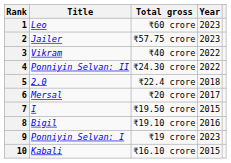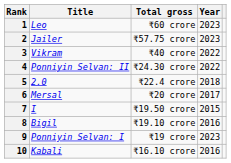 <table class="wikitable sortable plainrowheaders">
 <tr>
 <th scope="col">Rank</th>
 <th scope="col">Title</th>
 <th scope="col">Total gross</th>
 <th scope="col">Year</th>
 <th scope="col" class="unsortable"></th>
 </tr>
 <tr>
 <th scope="row" style="text-align:right">1</th>
 <td><em><a href='#'>Leo</a></em></td>
 <td align="right">₹60 crore</td>
 <td style="text-align:center;">2023</td>
 <td style="text-align:center;"></td>
 </tr>
 <tr>
 <th scope="row" style="text-align:right">2</th>
 <td><em><a href='#'>Jailer</a></em></td>
 <td align="right">₹57.75 crore</td>
 <td style="text-align:center;">2023</td>
 <td style="text-align:center;"></td>
 </tr>
 <tr>
 <th scope="row" style="text-align:right">3</th>
 <td><em><a href='#'>Vikram</a></em></td>
 <td align="right">₹40 crore</td>
 <td style="text-align:center;">2022</td>
 <td style="text-align:center;"></td>
 </tr>
 <tr>
 <th scope="row" style="text-align:right">4</th>
 <td><em><a href='#'>Ponniyin Selvan: II</a></em></td>
 <td align="right">₹24.30 crore</td>
 <td style="text-align:center;">2022</td>
 <td style="text-align:center;"></td>
 </tr>
 <tr>
 <th scope="row" style="text-align:right">5</th>
 <td><em><a href='#'>2.0</a></em></td>
 <td align="right">₹22.4 crore</td>
 <td style="text-align:center;">2018</td>
 <td style="text-align:center;"></td>
 </tr>
 <tr>
 <th scope="row" style="text-align:right">6</th>
 <td><em><a href='#'>Mersal</a></em></td>
 <td align="right">₹20 crore</td>
 <td style="text-align:center;">2017</td>
 <td style="text-align:center;"></td>
 </tr>
 <tr>
 <th scope="row" style="text-align:right">7</th>
 <td><em><a href='#'>I</a></em></td>
 <td align="right">₹19.50 crore</td>
 <td style="text-align:center;">2015</td>
 <td style="text-align:center;"></td>
 </tr>
 <tr>
 <th scope="row" style="text-align:right">8</th>
 <td><em><a href='#'>Bigil</a></em></td>
 <td align="right">₹19.10 crore</td>
 <td style="text-align:center;">2016</td>
 <td style="text-align:center;"></td>
 </tr>
 <tr>
 <th scope="row" style="text-align:right">9</th>
 <td><em><a href='#'>Ponniyin Selvan: I</a></em></td>
 <td align="right">₹19 crore</td>
 <td style="text-align:center;">2023</td>
 <td style="text-align:center;"></td>
 </tr>
 <tr>
 <th scope="row" style="text-align:right">10</th>
 <td><em><a href='#'>Kabali</a></em></td>
 <td align="right">₹16.10 crore</td>
-<td style="text-align:center;">2015</td>
+<td style="text-align:center;">2016</td>
 <td style="text-align:center;"></td>
 </tr>
 </table>
